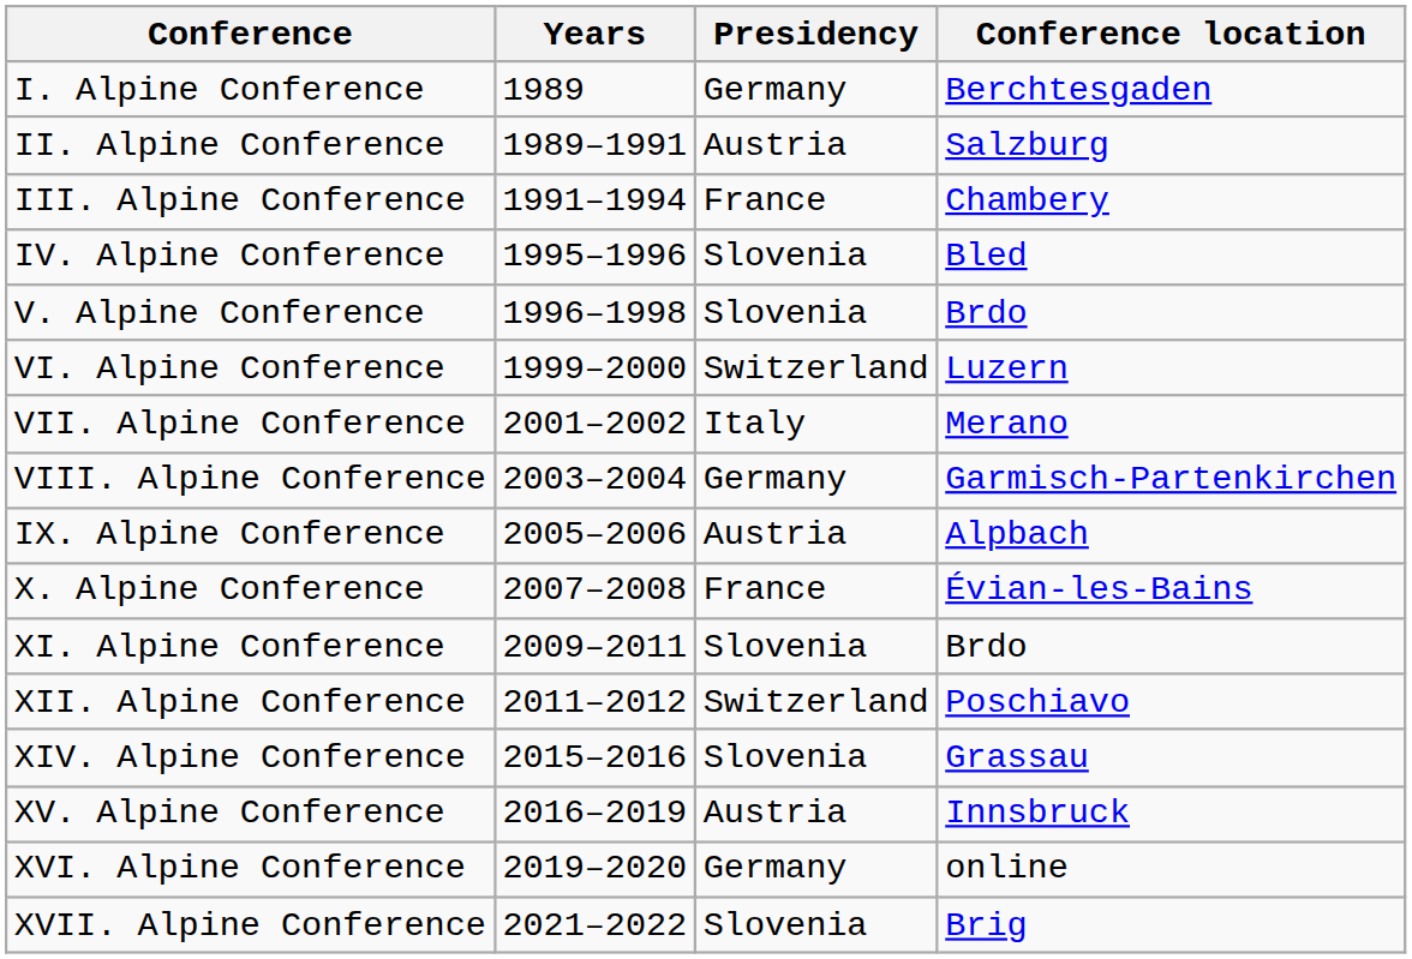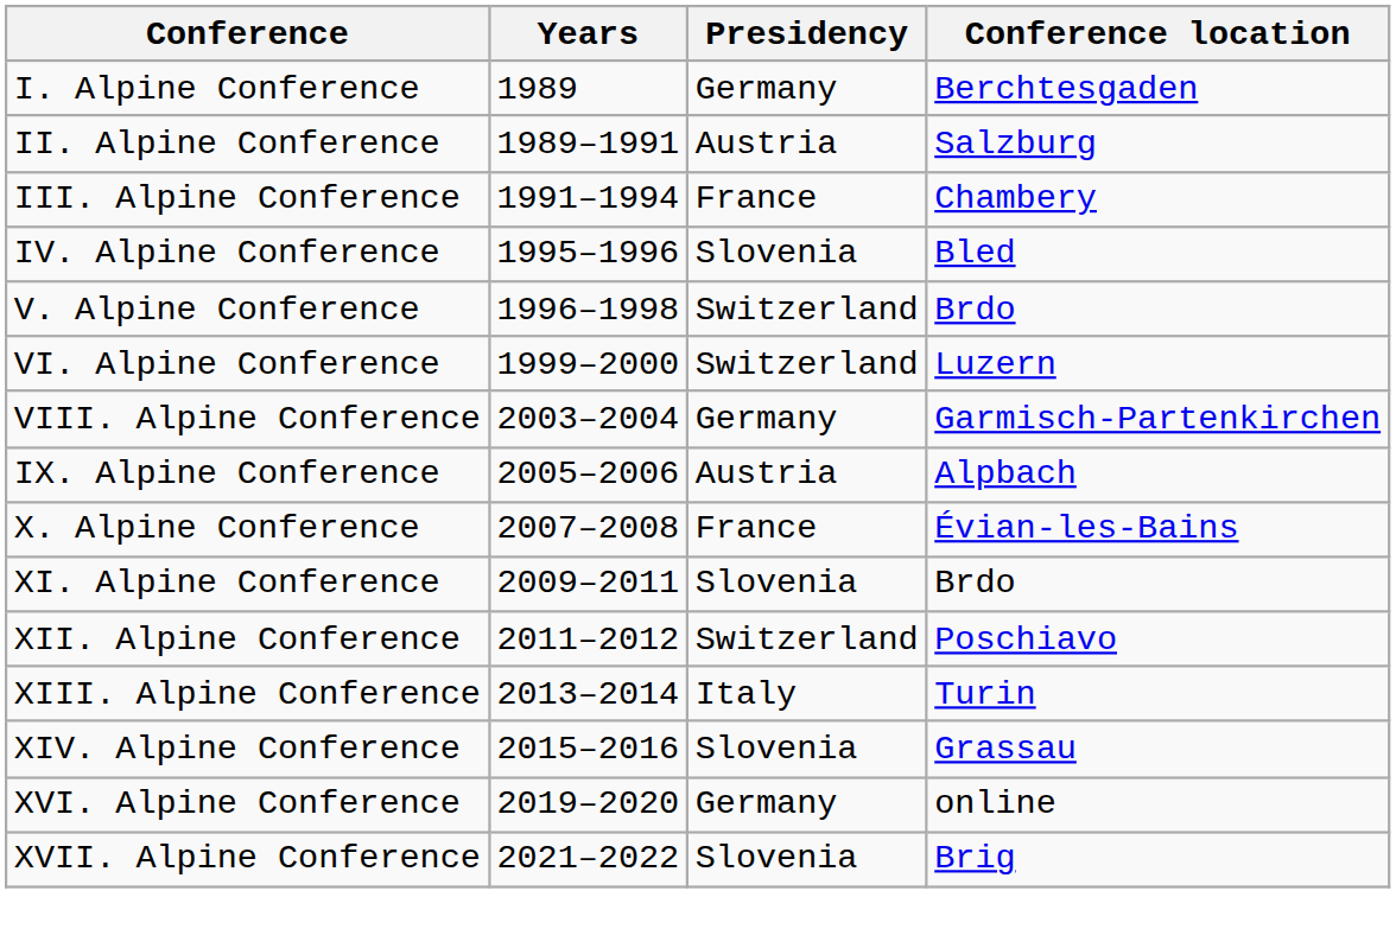 <table class="wikitable">
 <tr>
 <th>Conference</th>
 <th>Years</th>
 <th>Presidency</th>
 <th>Conference location</th>
 </tr>
 <tr>
 <td>I. Alpine Conference</td>
 <td>1989</td>
 <td>Germany</td>
 <td><a href='#'>Berchtesgaden</a></td>
 </tr>
 <tr>
 <td>II. Alpine Conference</td>
 <td>1989–1991</td>
 <td>Austria</td>
 <td><a href='#'>Salzburg</a></td>
 </tr>
 <tr>
 <td>III. Alpine Conference</td>
 <td>1991–1994</td>
 <td>France</td>
 <td><a href='#'>Chambery</a></td>
 </tr>
 <tr>
 <td>IV. Alpine Conference</td>
 <td>1995–1996</td>
 <td>Slovenia</td>
 <td><a href='#'>Bled</a></td>
 </tr>
 <tr>
 <td>V. Alpine Conference</td>
 <td>1996–1998</td>
-<td>Slovenia</td>
+<td>Switzerland</td>
 <td><a href='#'>Brdo</a></td>
 </tr>
 <tr>
 <td>VI. Alpine Conference</td>
 <td>1999–2000</td>
 <td>Switzerland</td>
 <td><a href='#'>Luzern</a></td>
-</tr>
-<tr>
-<td>VII. Alpine Conference</td>
-<td>2001–2002</td>
-<td>Italy</td>
-<td><a href='#'>Merano</a></td>
 </tr>
 <tr>
 <td>VIII. Alpine Conference</td>
 <td>2003–2004</td>
 <td>Germany</td>
 <td><a href='#'>Garmisch-Partenkirchen</a></td>
 </tr>
 <tr>
 <td>IX. Alpine Conference</td>
 <td>2005–2006</td>
 <td>Austria</td>
 <td><a href='#'>Alpbach</a></td>
 </tr>
 <tr>
 <td>X. Alpine Conference</td>
 <td>2007–2008</td>
 <td>France</td>
 <td><a href='#'>Évian-les-Bains</a></td>
 </tr>
 <tr>
 <td>XI. Alpine Conference</td>
 <td>2009–2011</td>
 <td>Slovenia</td>
 <td>Brdo</td>
 </tr>
 <tr>
 <td>XII. Alpine Conference</td>
 <td>2011–2012</td>
 <td>Switzerland</td>
 <td><a href='#'>Poschiavo</a></td>
 </tr>
 <tr>
+<td>XIII. Alpine Conference</td>
+<td>2013–2014</td>
+<td>Italy</td>
+<td><a href='#'>Turin</a></td>
+</tr>
+<tr>
 <td>XIV. Alpine Conference</td>
 <td>2015–2016</td>
 <td>Slovenia</td>
 <td><a href='#'>Grassau</a></td>
-</tr>
-<tr>
-<td>XV. Alpine Conference</td>
-<td>2016–2019</td>
-<td>Austria</td>
-<td><a href='#'>Innsbruck</a></td>
 </tr>
 <tr>
 <td>XVI. Alpine Conference</td>
 <td>2019–2020</td>
 <td>Germany</td>
 <td>online</td>
 </tr>
 <tr>
 <td>XVII. Alpine Conference</td>
 <td>2021–2022</td>
 <td>Slovenia</td>
 <td><a href='#'>Brig</a></td>
 </tr>
 </table>
